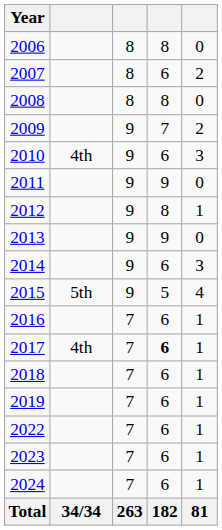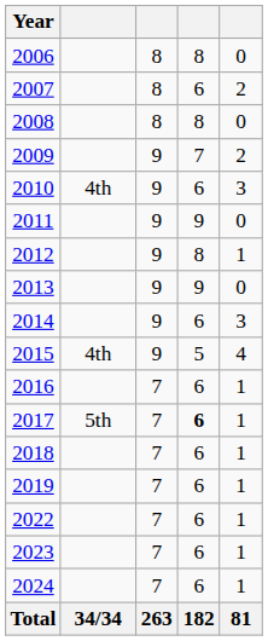 <table class="wikitable" style="text-align: center;">
 <tr>
 <th>Year</th>
 <th width="50"></th>
 <th width=25></th>
 <th width=25></th>
 <th width=25></th>
 </tr>
 <tr>
 <td> <a href='#'>2006</a></td>
 <td></td>
 <td>8</td>
 <td>8</td>
 <td>0</td>
 </tr>
 <tr>
 <td> <a href='#'>2007</a></td>
 <td></td>
 <td>8</td>
 <td>6</td>
 <td>2</td>
 </tr>
 <tr>
 <td> <a href='#'>2008</a></td>
 <td></td>
 <td>8</td>
 <td>8</td>
 <td>0</td>
 </tr>
 <tr>
 <td> <a href='#'>2009</a></td>
 <td></td>
 <td>9</td>
 <td>7</td>
 <td>2</td>
 </tr>
 <tr>
 <td> <a href='#'>2010</a></td>
 <td>4th</td>
 <td>9</td>
 <td>6</td>
 <td>3</td>
 </tr>
 <tr>
 <td> <a href='#'>2011</a></td>
 <td></td>
 <td>9</td>
 <td>9</td>
 <td>0</td>
 </tr>
 <tr>
 <td> <a href='#'>2012</a></td>
 <td></td>
 <td>9</td>
 <td>8</td>
 <td>1</td>
 </tr>
 <tr>
 <td> <a href='#'>2013</a></td>
 <td></td>
 <td>9</td>
 <td>9</td>
 <td>0</td>
 </tr>
 <tr>
 <td> <a href='#'>2014</a></td>
 <td></td>
 <td>9</td>
 <td>6</td>
 <td>3</td>
 </tr>
 <tr>
 <td> <a href='#'>2015</a></td>
-<td>5th</td>
+<td>4th</td>
 <td>9</td>
 <td>5</td>
 <td>4</td>
 </tr>
 <tr>
 <td> <a href='#'>2016</a></td>
 <td></td>
 <td>7</td>
 <td>6</td>
 <td>1</td>
 </tr>
 <tr>
 <td> <a href='#'>2017</a></td>
-<td>4th</td>
+<td>5th</td>
 <td>7</td>
 <td><strong>6</strong></td>
 <td>1</td>
 </tr>
 <tr>
 <td> <a href='#'>2018</a></td>
 <td></td>
 <td>7</td>
 <td>6</td>
 <td>1</td>
 </tr>
 <tr>
 <td> <a href='#'>2019</a></td>
 <td></td>
 <td>7</td>
 <td>6</td>
 <td>1</td>
 </tr>
 <tr>
 <td> <a href='#'>2022</a></td>
 <td></td>
 <td>7</td>
 <td>6</td>
 <td>1</td>
 </tr>
 <tr>
 <td> <a href='#'>2023</a></td>
 <td></td>
 <td>7</td>
 <td>6</td>
 <td>1</td>
 </tr>
 <tr>
 <td> <a href='#'>2024</a></td>
 <td></td>
 <td>7</td>
 <td>6</td>
 <td>1</td>
 </tr>
 <tr>
 <th>Total</th>
 <th>34/34</th>
 <th>263</th>
 <th>182</th>
 <th>81</th>
 </tr>
 </table>
